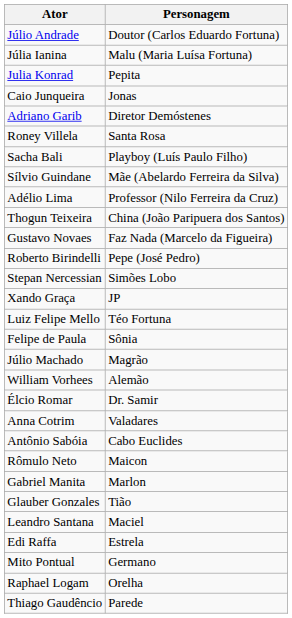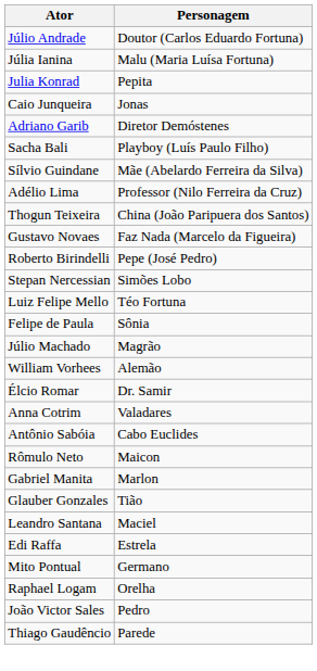 <table class="wikitable">
 <tr>
 <th>Ator</th>
 <th>Personagem</th>
 </tr>
 <tr>
 <td><a href='#'>Júlio Andrade</a></td>
 <td>Doutor (Carlos Eduardo Fortuna)</td>
 </tr>
 <tr>
 <td>Júlia Ianina</td>
 <td>Malu (Maria Luísa Fortuna)</td>
 </tr>
 <tr>
 <td><a href='#'>Julia Konrad</a></td>
 <td>Pepita</td>
 </tr>
 <tr>
 <td>Caio Junqueira</td>
 <td>Jonas</td>
 </tr>
 <tr>
 <td><a href='#'>Adriano Garib</a></td>
 <td>Diretor Demóstenes</td>
-</tr>
-<tr>
-<td>Roney Villela</td>
-<td>Santa Rosa</td>
 </tr>
 <tr>
 <td>Sacha Bali</td>
 <td>Playboy (Luís Paulo Filho)</td>
 </tr>
 <tr>
 <td>Sílvio Guindane</td>
 <td>Mãe (Abelardo Ferreira da Silva)</td>
 </tr>
 <tr>
 <td>Adélio Lima</td>
 <td>Professor (Nilo Ferreira da Cruz)</td>
 </tr>
 <tr>
 <td>Thogun Teixeira</td>
 <td>China (João Paripuera dos Santos)</td>
 </tr>
 <tr>
 <td>Gustavo Novaes</td>
 <td>Faz Nada (Marcelo da Figueira)</td>
 </tr>
 <tr>
 <td>Roberto Birindelli</td>
 <td>Pepe (José Pedro)</td>
 </tr>
 <tr>
 <td>Stepan Nercessian</td>
 <td>Simões Lobo</td>
-</tr>
-<tr>
-<td>Xando Graça</td>
-<td>JP</td>
 </tr>
 <tr>
 <td>Luiz Felipe Mello</td>
 <td>Téo Fortuna</td>
 </tr>
 <tr>
 <td>Felipe de Paula</td>
 <td>Sônia</td>
 </tr>
 <tr>
 <td>Júlio Machado</td>
 <td>Magrão</td>
 </tr>
 <tr>
 <td>William Vorhees</td>
 <td>Alemão</td>
 </tr>
 <tr>
 <td>Élcio Romar</td>
 <td>Dr. Samir</td>
 </tr>
 <tr>
 <td>Anna Cotrim</td>
 <td>Valadares</td>
 </tr>
 <tr>
 <td>Antônio Sabóia</td>
 <td>Cabo Euclides</td>
 </tr>
 <tr>
 <td>Rômulo Neto</td>
 <td>Maicon</td>
 </tr>
 <tr>
 <td>Gabriel Manita</td>
 <td>Marlon</td>
 </tr>
 <tr>
 <td>Glauber Gonzales</td>
 <td>Tião</td>
 </tr>
 <tr>
 <td>Leandro Santana</td>
 <td>Maciel</td>
 </tr>
 <tr>
 <td>Edi Raffa</td>
 <td>Estrela</td>
 </tr>
 <tr>
 <td>Mito Pontual</td>
 <td>Germano</td>
 </tr>
 <tr>
 <td>Raphael Logam</td>
 <td>Orelha</td>
 </tr>
 <tr>
+<td>João Victor Sales</td>
+<td>Pedro</td>
+</tr>
+<tr>
 <td>Thiago Gaudêncio</td>
 <td>Parede</td>
 </tr>
 </table>
